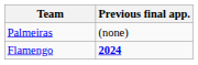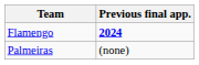 <table class="wikitable">
 <tr>
 <th width="120px">Team</th>
 <th>Previous final app.</th>
 </tr>
 <tr>
+<td> <a href='#'>Flamengo</a></td>
+<td><strong><a href='#'>2024</a></strong></td>
+</tr>
+<tr>
 <td> <a href='#'>Palmeiras</a></td>
 <td>(none)</td>
 </tr>
-<tr>
-<td> <a href='#'>Flamengo</a></td>
-<td><strong><a href='#'>2024</a></strong></td>
-</tr>
 </table>
